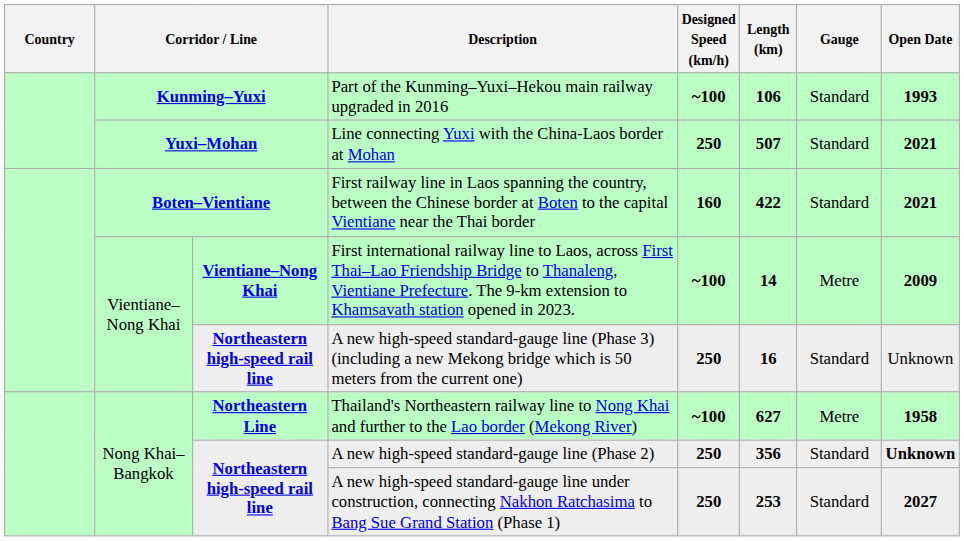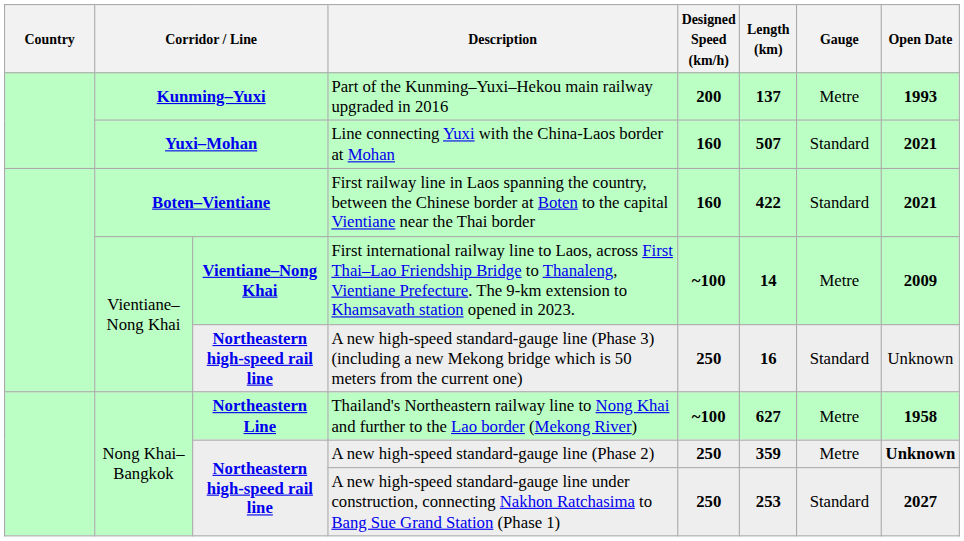 <table class="wikitable collapsible" style="text-align:center; font-size:95%; line-height:1.2">
 <tr>
 <th style="width:75px"><small><strong>Country</strong></small></th>
 <th style="width:145px" colspan=2><small><strong>Corridor / Line</strong></small></th>
 <th><small><strong>Description</strong></small></th>
 <th style="width:40px"><small><strong>Designed<br>Speed<br>(km/h)</strong><br></small></th>
 <th style="width:45px"><small><strong>Length<br>(km)</strong><br></small></th>
 <th style="width:70px"><small><strong>Gauge</strong></small></th>
 <th style="width:45px"><small><strong>Open Date</strong><br></small></th>
 </tr>
 <tr style="background:#bcffc5;">
 <td rowspan=2></td>
 <td colspan=2><strong><a href='#'>Kunming–Yuxi</a></strong></td>
 <td style="text-align:left">Part of the Kunming–Yuxi–Hekou main railway upgraded in 2016</td>
-<td><strong>~100</strong></td>
-<td><strong>106</strong></td>
-<td>Standard</td>
+<td><strong>200</strong></td>
+<td><strong>137</strong></td>
+<td>Metre</td>
 <td><strong>1993</strong></td>
 </tr>
 <tr style="background:#bcffc5;">
 <td colspan=2><strong><a href='#'>Yuxi–Mohan</a></strong></td>
 <td style="text-align:left">Line connecting <a href='#'>Yuxi</a> with the China-Laos border at <a href='#'>Mohan</a></td>
-<td><strong>250</strong></td>
+<td><strong>160</strong></td>
 <td><strong>507</strong></td>
 <td>Standard</td>
 <td><strong>2021</strong></td>
 </tr>
 <tr style="background:#bcffc5;">
 <td rowspan=3></td>
 <td colspan=2><strong><a href='#'>Boten–Vientiane</a></strong></td>
 <td style="text-align:left">First railway line in Laos spanning the country, between the Chinese border at <a href='#'>Boten</a> to the capital <a href='#'>Vientiane</a> near the Thai border</td>
 <td><strong>160</strong></td>
 <td><strong>422</strong></td>
 <td>Standard</td>
 <td><strong>2021</strong></td>
 </tr>
 <tr style="background:#bcffc5;">
 <td rowspan=2>Vientiane–Nong Khai</td>
 <td><strong><a href='#'>Vientiane–Nong Khai</a></strong></td>
 <td style="text-align:left">First international railway line to Laos, across <a href='#'>First Thai–Lao Friendship Bridge</a> to <a href='#'>Thanaleng</a>, <a href='#'>Vientiane Prefecture</a>. The 9-km extension to <a href='#'>Khamsavath station</a> opened in 2023.</td>
 <td><strong>~100</strong></td>
 <td><strong>14</strong></td>
 <td>Metre</td>
 <td><strong>2009</strong></td>
 </tr>
 <tr style="background:#eee;">
 <td><strong><a href='#'>Northeastern high-speed rail line</a></strong></td>
 <td style="text-align:left">A new high-speed standard-gauge line (Phase 3) (including a new Mekong bridge which is 50 meters from the current one)</td>
 <td><strong>250</strong></td>
 <td><strong>16</strong></td>
 <td>Standard</td>
 <td>Unknown</td>
 </tr>
 <tr style="background:#bcffc5;">
 <td rowspan=3></td>
 <td rowspan=3>Nong Khai–Bangkok</td>
 <td><strong><a href='#'>Northeastern Line</a></strong></td>
 <td style="text-align:left; border-style: solid solid solid">Thailand's Northeastern railway line to <a href='#'>Nong Khai</a> and further to the <a href='#'>Lao border</a> (<a href='#'>Mekong River</a>)</td>
 <td><strong>~100</strong></td>
 <td><strong>627</strong></td>
 <td>Metre</td>
 <td><strong>1958</strong></td>
 </tr>
 <tr style="background:#eee;">
 <td rowspan="2"><strong><a href='#'>Northeastern high-speed rail line</a></strong></td>
 <td style="text-align:left">A new high-speed standard-gauge line (Phase 2)</td>
 <td><strong>250</strong></td>
-<td><strong>356</strong></td>
-<td>Standard</td>
+<td><strong>359</strong></td>
+<td>Metre</td>
 <td><strong>Unknown</strong></td>
 </tr>
 <tr style="background:#eee;">
 <td style="text-align:left">A new high-speed standard-gauge line under construction, connecting <a href='#'>Nakhon Ratchasima</a> to <a href='#'>Bang Sue Grand Station</a> (Phase 1)</td>
 <td><strong>250</strong></td>
 <td><strong>253</strong></td>
 <td>Standard</td>
 <td><strong>2027</strong></td>
 </tr>
 </table>
